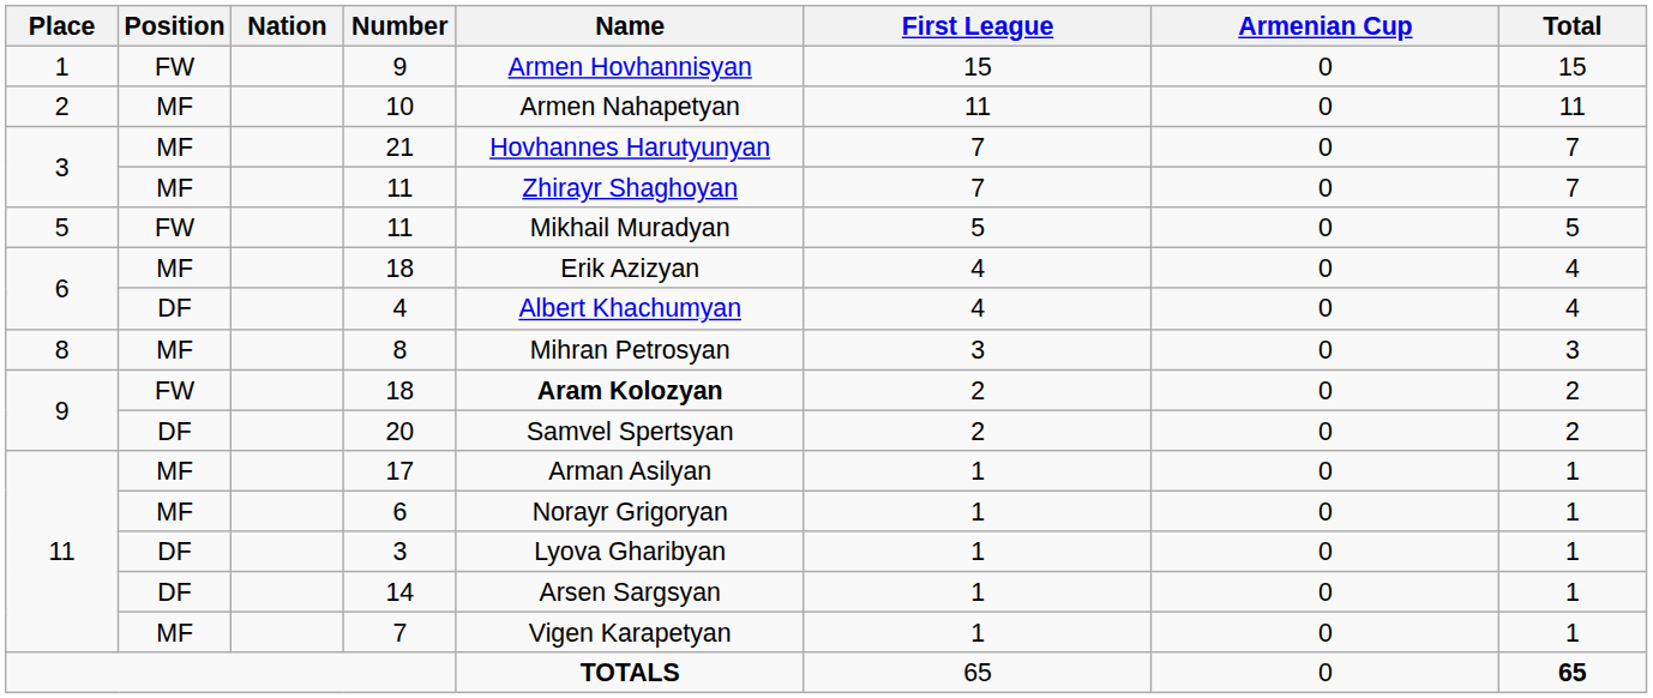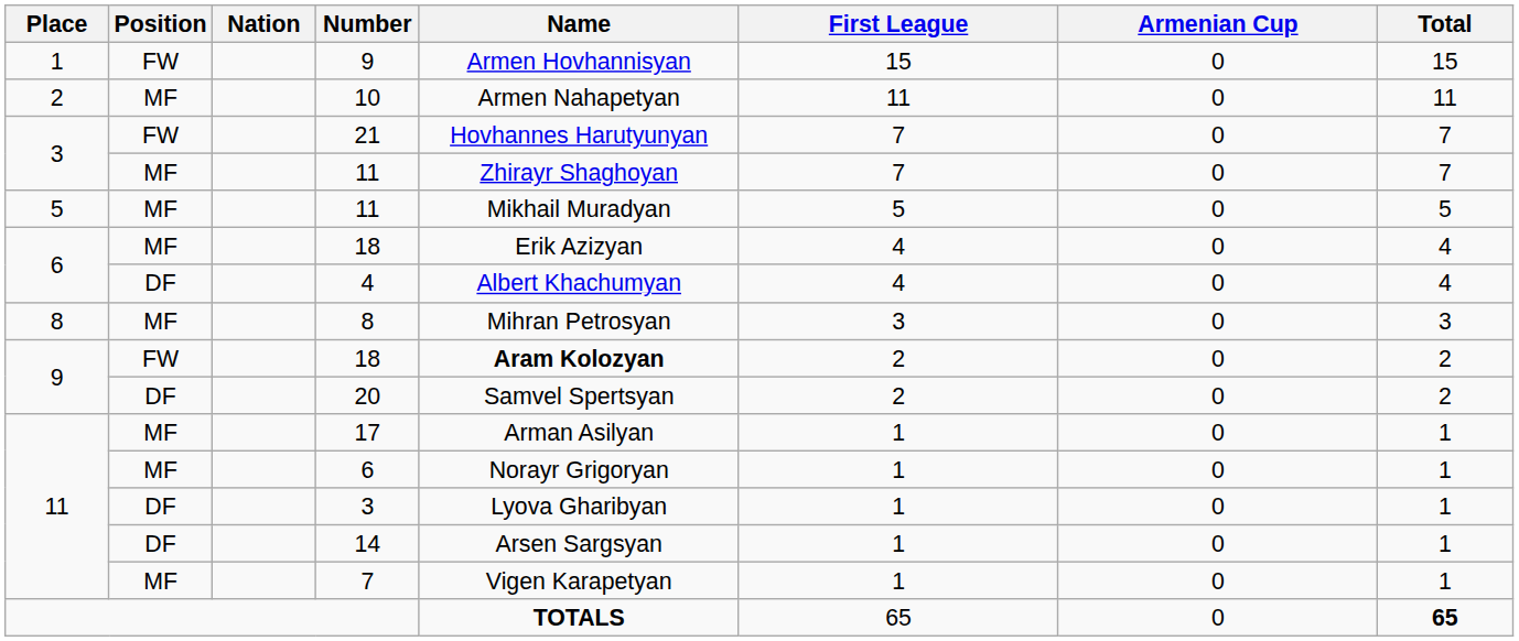 <table class="wikitable" style="font-size: 95%; text-align: center;">
 <tr>
 <th width=60>Place</th>
 <th width=60>Position</th>
 <th width=60>Nation</th>
 <th width=60>Number</th>
 <th width=200>Name</th>
 <th width=200><a href='#'>First League</a></th>
 <th width=200><a href='#'>Armenian Cup</a></th>
 <th width=80><strong>Total</strong></th>
 </tr>
 <tr>
 <td>1</td>
 <td>FW</td>
 <td></td>
 <td>9</td>
 <td><a href='#'>Armen Hovhannisyan</a></td>
 <td>15</td>
 <td>0</td>
 <td>15</td>
 </tr>
 <tr>
 <td>2</td>
 <td>MF</td>
 <td></td>
 <td>10</td>
 <td>Armen Nahapetyan</td>
 <td>11</td>
 <td>0</td>
 <td>11</td>
 </tr>
 <tr>
 <td rowspan="2">3</td>
-<td>MF</td>
+<td>FW</td>
 <td></td>
 <td>21</td>
 <td><a href='#'>Hovhannes Harutyunyan</a></td>
 <td>7</td>
 <td>0</td>
 <td>7</td>
 </tr>
 <tr>
 <td>MF</td>
 <td></td>
 <td>11</td>
 <td><a href='#'>Zhirayr Shaghoyan</a></td>
 <td>7</td>
 <td>0</td>
 <td>7</td>
 </tr>
 <tr>
 <td>5</td>
-<td>FW</td>
+<td>MF</td>
 <td></td>
 <td>11</td>
 <td>Mikhail Muradyan</td>
 <td>5</td>
 <td>0</td>
 <td>5</td>
 </tr>
 <tr>
 <td rowspan="2">6</td>
 <td>MF</td>
 <td></td>
 <td>18</td>
 <td>Erik Azizyan</td>
 <td>4</td>
 <td>0</td>
 <td>4</td>
 </tr>
 <tr>
 <td>DF</td>
 <td></td>
 <td>4</td>
 <td><a href='#'>Albert Khachumyan</a></td>
 <td>4</td>
 <td>0</td>
 <td>4</td>
 </tr>
 <tr>
 <td>8</td>
 <td>MF</td>
 <td></td>
 <td>8</td>
 <td>Mihran Petrosyan</td>
 <td>3</td>
 <td>0</td>
 <td>3</td>
 </tr>
 <tr>
 <td rowspan="2">9</td>
 <td>FW</td>
 <td></td>
 <td>18</td>
 <td><strong>Aram Kolozyan</strong></td>
 <td>2</td>
 <td>0</td>
 <td>2</td>
 </tr>
 <tr>
 <td>DF</td>
 <td></td>
 <td>20</td>
 <td>Samvel Spertsyan</td>
 <td>2</td>
 <td>0</td>
 <td>2</td>
 </tr>
 <tr>
 <td rowspan="5">11</td>
 <td>MF</td>
 <td></td>
 <td>17</td>
 <td>Arman Asilyan</td>
 <td>1</td>
 <td>0</td>
 <td>1</td>
 </tr>
 <tr>
 <td>MF</td>
 <td></td>
 <td>6</td>
 <td>Norayr Grigoryan</td>
 <td>1</td>
 <td>0</td>
 <td>1</td>
 </tr>
 <tr>
 <td>DF</td>
 <td></td>
 <td>3</td>
 <td>Lyova Gharibyan</td>
 <td>1</td>
 <td>0</td>
 <td>1</td>
 </tr>
 <tr>
 <td>DF</td>
 <td></td>
 <td>14</td>
 <td>Arsen Sargsyan</td>
 <td>1</td>
 <td>0</td>
 <td>1</td>
 </tr>
 <tr>
 <td>MF</td>
 <td></td>
 <td>7</td>
 <td>Vigen Karapetyan</td>
 <td>1</td>
 <td>0</td>
 <td>1</td>
 </tr>
 <tr>
 <td colspan="4"></td>
 <td><strong>TOTALS</strong></td>
 <td>65</td>
 <td>0</td>
 <td><strong>65</strong></td>
 </tr>
 </table>
